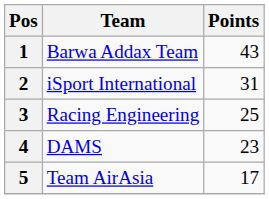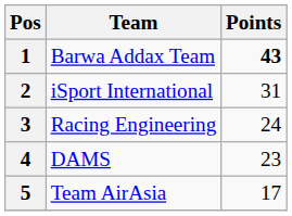 <table class="wikitable" style="font-size: 95%;">
 <tr>
 <th>Pos</th>
 <th>Team</th>
 <th>Points</th>
 </tr>
 <tr>
 <th>1</th>
 <td> <a href='#'>Barwa Addax Team</a></td>
-<td align=right>43</td>
+<td align=right><strong>43</strong></td>
 </tr>
 <tr>
 <th>2</th>
 <td> <a href='#'>iSport International</a></td>
 <td align=right>31</td>
 </tr>
 <tr>
 <th>3</th>
 <td> <a href='#'>Racing Engineering</a></td>
-<td align=right>25</td>
+<td align=right>24</td>
 </tr>
 <tr>
 <th>4</th>
 <td> <a href='#'>DAMS</a></td>
 <td align=right>23</td>
 </tr>
 <tr>
 <th>5</th>
 <td> <a href='#'>Team AirAsia</a></td>
 <td align=right>17</td>
 </tr>
 <tr>
 </tr>
 </table>
